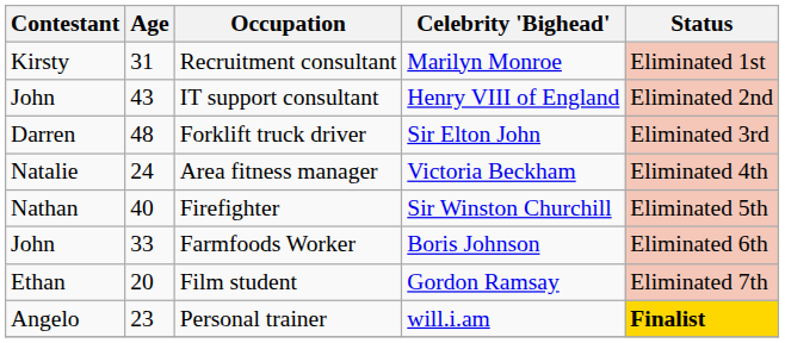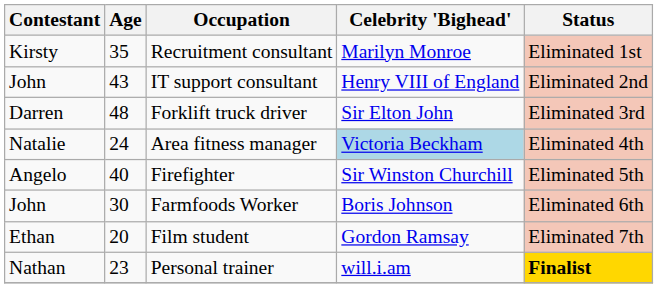 <table class="wikitable">
 <tr>
 <th>Contestant</th>
 <th>Age</th>
 <th>Occupation</th>
 <th>Celebrity 'Bighead'</th>
 <th>Status</th>
 </tr>
 <tr>
 <td>Kirsty</td>
-<td>31</td>
+<td>35</td>
 <td>Recruitment consultant</td>
 <td><a href='#'>Marilyn Monroe</a></td>
 <td style="background:#f4c7b8;">Eliminated 1st</td>
 </tr>
 <tr>
 <td>John</td>
 <td>43</td>
 <td>IT support consultant</td>
 <td><a href='#'>Henry VIII of England</a></td>
 <td style="background:#f4c7b8;">Eliminated 2nd</td>
 </tr>
 <tr>
 <td>Darren</td>
 <td>48</td>
 <td>Forklift truck driver</td>
 <td><a href='#'>Sir Elton John</a></td>
 <td style="background:#f4c7b8;">Eliminated 3rd</td>
 </tr>
 <tr>
 <td>Natalie</td>
 <td>24</td>
 <td>Area fitness manager</td>
-<td><a href='#'>Victoria Beckham</a></td>
+<td style="background: lightblue;"><a href='#'>Victoria Beckham</a></td>
 <td style="background:#f4c7b8;">Eliminated 4th</td>
 </tr>
 <tr>
-<td>Nathan</td>
+<td>Angelo</td>
 <td>40</td>
 <td>Firefighter</td>
 <td><a href='#'>Sir Winston Churchill</a></td>
 <td style="background:#f4c7b8;">Eliminated 5th</td>
 </tr>
 <tr>
 <td>John</td>
-<td>33</td>
+<td>30</td>
 <td>Farmfoods Worker</td>
 <td><a href='#'>Boris Johnson</a></td>
 <td style="background:#f4c7b8;">Eliminated 6th</td>
 </tr>
 <tr>
 <td>Ethan</td>
 <td>20</td>
 <td>Film student</td>
 <td><a href='#'>Gordon Ramsay</a></td>
 <td style="background:#f4c7b8;">Eliminated 7th</td>
 </tr>
 <tr>
-<td>Angelo</td>
+<td>Nathan</td>
 <td>23</td>
 <td>Personal trainer</td>
 <td><a href='#'>will.i.am</a></td>
 <td style="background:gold;"><strong>Finalist</strong></td>
 </tr>
 <tr>
 </tr>
 </table>
